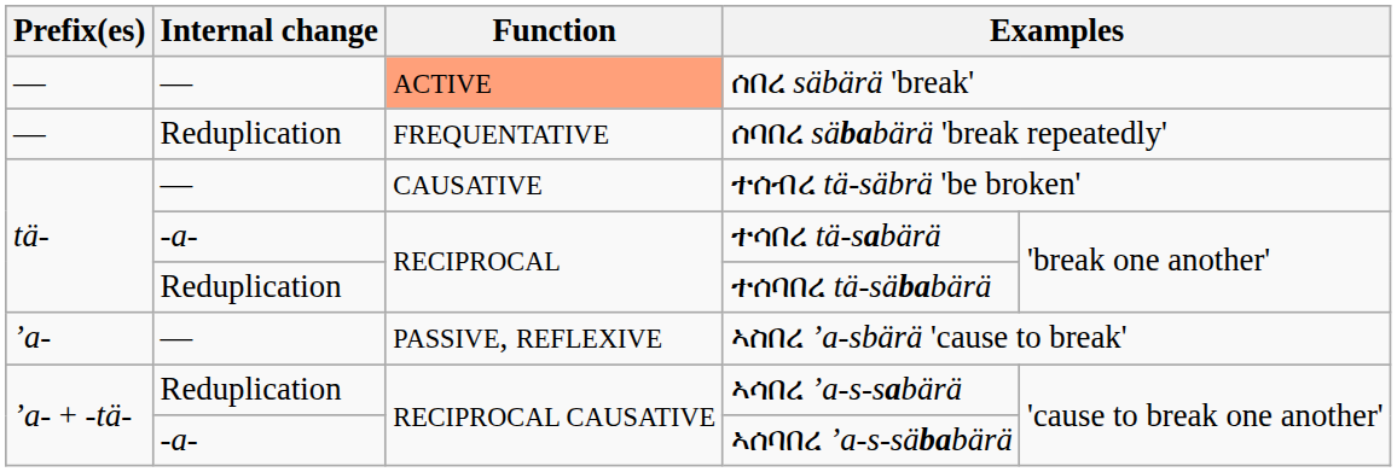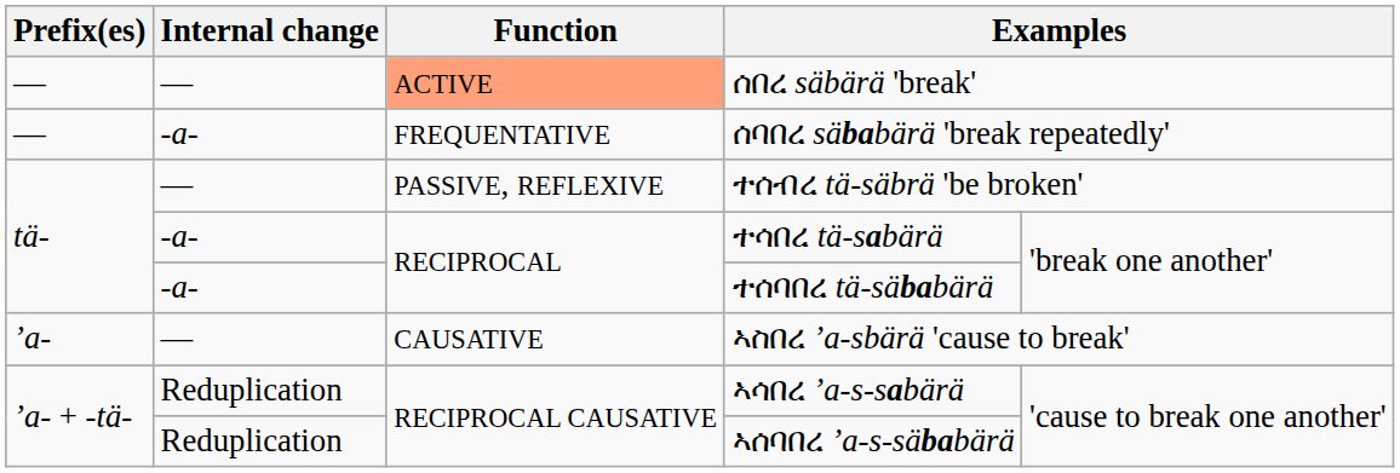 <table class="wikitable">
 <tr>
 <th>Prefix(es)</th>
 <th>Internal change</th>
 <th>Function</th>
 <th colspan="2">Examples</th>
 </tr>
 <tr>
 <td>—</td>
 <td>—</td>
 <td style="background: lightsalmon;"><small>ACTIVE</small></td>
 <td colspan="2">ሰበረ <em>säbärä</em> 'break'</td>
 </tr>
 <tr>
 <td>—</td>
-<td>Reduplication</td>
+<td>-<em>a</em>-</td>
 <td><small>FREQUENTATIVE</small></td>
 <td colspan="2">ሰባበረ <em>sä<strong>ba</strong>bärä</em> 'break repeatedly'</td>
 </tr>
 <tr>
 <td rowspan="3"><em>tä-</em></td>
 <td>—</td>
-<td><small>CAUSATIVE</small></td>
+<td><small>PASSIVE</small>, <small>REFLEXIVE</small></td>
 <td colspan="2">ተሰብረ <em>tä-säbrä</em> 'be broken'</td>
 </tr>
 <tr>
 <td>-<em>a</em>-</td>
 <td rowspan="2"><small>RECIPROCAL</small></td>
 <td>ተሳበረ <em>tä-s<strong>a</strong>bärä</em></td>
 <td rowspan="2">'break one another'</td>
 </tr>
 <tr>
-<td>Reduplication</td>
+<td>-<em>a</em>-</td>
 <td>ተሰባበረ <em>tä-sä<strong>ba</strong>bärä</em></td>
 </tr>
 <tr>
 <td><em>’a-</em></td>
 <td>—</td>
-<td><small>PASSIVE</small>, <small>REFLEXIVE</small></td>
+<td><small>CAUSATIVE</small></td>
 <td colspan="2">ኣስበረ <em>’a-sbärä</em> 'cause to break'</td>
 </tr>
 <tr>
 <td rowspan="2"><em>’a-</em> + <em>-tä-</em></td>
 <td>Reduplication</td>
 <td rowspan="2"><small>RECIPROCAL CAUSATIVE</small></td>
 <td>ኣሳበረ <em>’a-s-s<strong>a</strong>bärä</em></td>
 <td rowspan="2">'cause to break one another'</td>
 </tr>
 <tr>
-<td>-<em>a</em>-</td>
+<td>Reduplication</td>
 <td>ኣሰባበረ <em>’a-s-sä<strong>ba</strong>bärä</em></td>
 </tr>
 </table>
